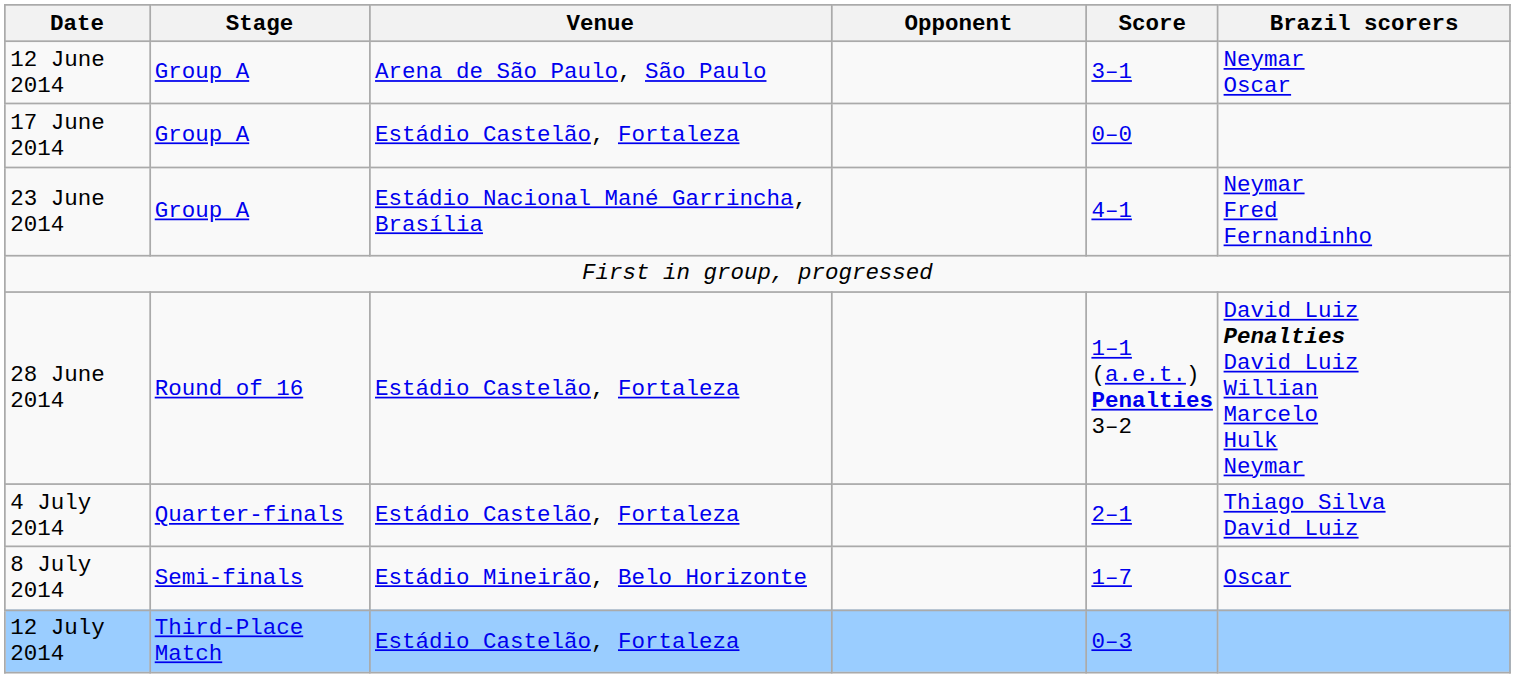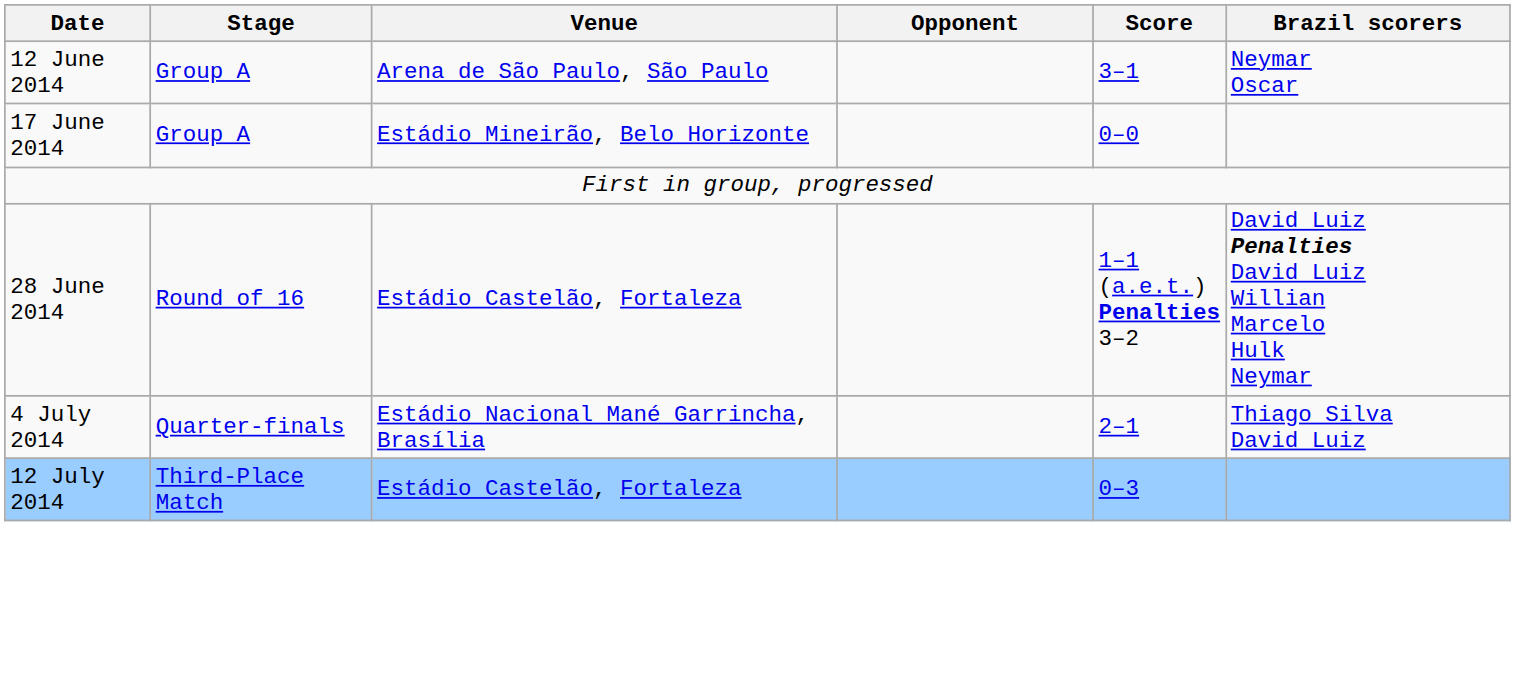 <table class="wikitable">
 <tr>
 <th width=100px>Date</th>
 <th width=150px>Stage</th>
 <th width=350px>Venue</th>
 <th width=180px>Opponent</th>
 <th width=70px>Score</th>
 <th width=200px>Brazil scorers</th>
 </tr>
 <tr>
 <td>12 June 2014</td>
 <td><a href='#'>Group A</a></td>
 <td><a href='#'>Arena de São Paulo</a>, <a href='#'>São Paulo</a></td>
 <td></td>
 <td><a href='#'>3–1</a></td>
 <td><a href='#'>Neymar</a>  <br> <a href='#'>Oscar</a> </td>
 </tr>
 <tr>
 <td>17 June 2014</td>
 <td><a href='#'>Group A</a></td>
-<td><a href='#'>Estádio Castelão</a>, <a href='#'>Fortaleza</a></td>
+<td><a href='#'>Estádio Mineirão</a>, <a href='#'>Belo Horizonte</a></td>
 <td></td>
 <td><a href='#'>0–0</a></td>
 <td></td>
-</tr>
-<tr>
-<td>23 June 2014</td>
-<td><a href='#'>Group A</a></td>
-<td><a href='#'>Estádio Nacional Mané Garrincha</a>, <a href='#'>Brasília</a></td>
-<td></td>
-<td><a href='#'>4–1</a></td>
-<td><a href='#'>Neymar</a>  <br> <a href='#'>Fred</a>  <br> <a href='#'>Fernandinho</a> </td>
 </tr>
 <tr>
 <td colspan="6" style="text-align:center;"><em>First in group, progressed</em></td>
 </tr>
 <tr>
 <td>28 June 2014</td>
 <td><a href='#'>Round of 16</a></td>
 <td><a href='#'>Estádio Castelão</a>, <a href='#'>Fortaleza</a></td>
 <td></td>
 <td><a href='#'>1–1</a> <br> (<a href='#'>a.e.t.</a>) <br> <strong><a href='#'>Penalties</a></strong> <br> 3–2</td>
 <td><a href='#'>David Luiz</a>  <br> <strong><em>Penalties</em></strong> <br> <a href='#'>David Luiz</a>  <br> <a href='#'>Willian</a>  <br> <a href='#'>Marcelo</a>  <br> <a href='#'>Hulk</a>  <br> <a href='#'>Neymar</a> </td>
 </tr>
 <tr>
 <td>4 July 2014</td>
 <td><a href='#'>Quarter-finals</a></td>
-<td><a href='#'>Estádio Castelão</a>, <a href='#'>Fortaleza</a></td>
+<td><a href='#'>Estádio Nacional Mané Garrincha</a>, <a href='#'>Brasília</a></td>
 <td></td>
 <td><a href='#'>2–1</a></td>
 <td><a href='#'>Thiago Silva</a>  <br> <a href='#'>David Luiz</a> </td>
-</tr>
-<tr>
-<td>8 July 2014</td>
-<td><a href='#'>Semi-finals</a></td>
-<td><a href='#'>Estádio Mineirão</a>, <a href='#'>Belo Horizonte</a></td>
-<td></td>
-<td><a href='#'>1–7</a></td>
-<td><a href='#'>Oscar</a> </td>
 </tr>
 <tr style="background:#9acdff;">
 <td>12 July 2014</td>
 <td><a href='#'>Third-Place Match</a></td>
 <td><a href='#'>Estádio Castelão</a>, <a href='#'>Fortaleza</a></td>
 <td></td>
 <td><a href='#'>0–3</a></td>
 <td></td>
 </tr>
 </table>
